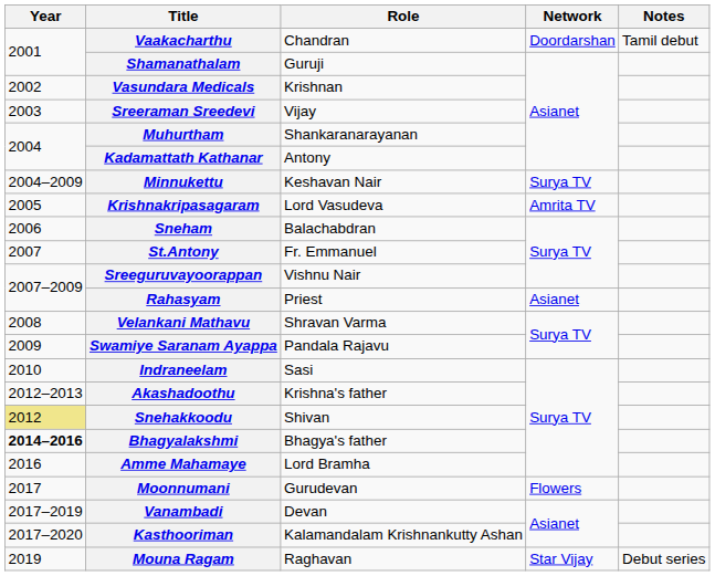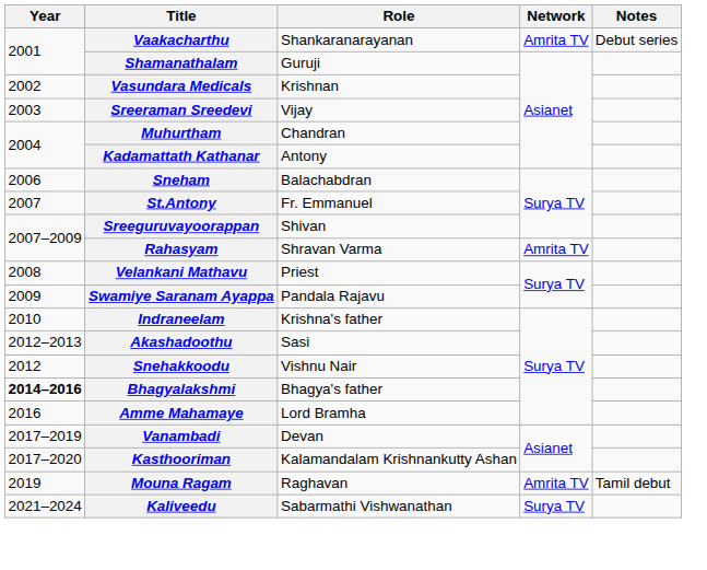 <table class="wikitable sortable plainrowheaders">
 <tr style="background:#ccc; text-align:center;">
 <th scope="col">Year</th>
 <th scope="col">Title</th>
 <th scope="col">Role</th>
 <th scope="col">Network</th>
 <th scope="col">Notes</th>
 </tr>
 <tr>
 <td rowspan="2">2001</td>
 <th scope="row"><em><a href='#'>Vaakacharthu</a></em></th>
-<td>Chandran</td>
-<td><a href='#'>Doordarshan</a></td>
-<td>Tamil debut</td>
+<td>Shankaranarayanan</td>
+<td><a href='#'>Amrita TV</a></td>
+<td>Debut series</td>
 </tr>
 <tr>
 <th scope="row"><em><a href='#'>Shamanathalam</a></em></th>
 <td>Guruji</td>
 <td rowspan="5"><a href='#'>Asianet</a></td>
 <td></td>
 </tr>
 <tr>
 <td>2002</td>
 <th scope="row"><em><a href='#'>Vasundara Medicals</a></em></th>
 <td>Krishnan</td>
 <td></td>
 </tr>
 <tr>
 <td>2003</td>
 <th scope="row"><em><a href='#'>Sreeraman Sreedevi</a></em></th>
 <td>Vijay</td>
 <td></td>
 </tr>
 <tr>
 <td rowspan="2">2004</td>
 <th scope="row"><em><a href='#'>Muhurtham</a></em></th>
-<td>Shankaranarayanan</td>
+<td>Chandran</td>
 <td></td>
 </tr>
 <tr>
 <th scope="row"><em><a href='#'>Kadamattath Kathanar</a></em></th>
 <td>Antony</td>
-<td></td>
-</tr>
-<tr>
-<td>2004–2009</td>
-<th scope="row"><em><a href='#'>Minnukettu</a></em></th>
-<td>Keshavan Nair</td>
-<td><a href='#'>Surya TV</a></td>
-<td></td>
-</tr>
-<tr>
-<td>2005</td>
-<th scope="row"><em><a href='#'>Krishnakripasagaram</a></em></th>
-<td>Lord Vasudeva</td>
-<td><a href='#'>Amrita TV</a></td>
 <td></td>
 </tr>
 <tr>
 <td>2006</td>
 <th scope="row"><em><a href='#'>Sneham</a></em></th>
 <td>Balachabdran</td>
 <td rowspan="3"><a href='#'>Surya TV</a></td>
 <td></td>
 </tr>
 <tr>
 <td>2007</td>
 <th scope="row"><em><a href='#'>St.Antony</a></em></th>
 <td>Fr. Emmanuel</td>
 <td></td>
 </tr>
 <tr>
 <td rowspan="2">2007–2009</td>
 <th scope="row"><em><a href='#'>Sreeguruvayoorappan</a></em></th>
-<td>Vishnu Nair</td>
+<td>Shivan</td>
 <td></td>
 </tr>
 <tr>
 <th scope="row"><em><a href='#'>Rahasyam</a></em></th>
-<td>Priest</td>
-<td><a href='#'>Asianet</a></td>
+<td>Shravan Varma</td>
+<td><a href='#'>Amrita TV</a></td>
 <td></td>
 </tr>
 <tr>
 <td>2008</td>
 <th scope="row"><em><a href='#'>Velankani Mathavu</a></em></th>
-<td>Shravan Varma</td>
+<td>Priest</td>
 <td Rowspan="2"><a href='#'>Surya TV</a></td>
 <td></td>
 </tr>
 <tr>
 <td>2009</td>
 <th scope="row"><em><a href='#'>Swamiye Saranam Ayappa</a></em></th>
 <td>Pandala Rajavu</td>
 <td></td>
 </tr>
 <tr>
 <td>2010</td>
 <th scope="row"><em><a href='#'>Indraneelam</a></em></th>
-<td>Sasi</td>
+<td>Krishna's father</td>
 <td rowspan="5"><a href='#'>Surya TV</a></td>
 <td></td>
 </tr>
 <tr>
 <td>2012–2013</td>
 <th scope="row"><em><a href='#'>Akashadoothu</a></em></th>
-<td>Krishna's father</td>
+<td>Sasi</td>
 <td></td>
 </tr>
 <tr>
-<td style="background: khaki;">2012</td>
+<td>2012</td>
 <th scope="row"><em><a href='#'>Snehakkoodu</a></em></th>
-<td>Shivan</td>
+<td>Vishnu Nair</td>
 <td></td>
 </tr>
 <tr>
 <td><strong>2014–2016</strong></td>
 <th scope="row"><em><a href='#'>Bhagyalakshmi</a></em></th>
 <td>Bhagya's father</td>
 <td></td>
 </tr>
 <tr>
 <td>2016</td>
 <th scope="row"><em><a href='#'>Amme Mahamaye</a></em></th>
 <td>Lord Bramha</td>
-<td></td>
-</tr>
-<tr>
-<td>2017</td>
-<th scope="row"><em><a href='#'>Moonnumani</a></em></th>
-<td>Gurudevan</td>
-<td><a href='#'>Flowers</a></td>
 <td></td>
 </tr>
 <tr>
 <td>2017–2019</td>
 <th scope="row"><em><a href='#'>Vanambadi</a></em></th>
 <td>Devan</td>
 <td rowspan="2"><a href='#'>Asianet</a></td>
 <td></td>
 </tr>
 <tr>
 <td>2017–2020</td>
 <th scope="row"><em><a href='#'>Kasthooriman</a></em></th>
 <td>Kalamandalam Krishnankutty Ashan</td>
 <td></td>
 </tr>
 <tr>
 <td>2019</td>
 <th scope="row"><em><a href='#'>Mouna Ragam</a></em></th>
 <td>Raghavan</td>
-<td><a href='#'>Star Vijay</a></td>
-<td>Debut series</td>
+<td><a href='#'>Amrita TV</a></td>
+<td>Tamil debut</td>
+</tr>
+<tr>
+<td>2021–2024</td>
+<th scope="row"><em><a href='#'>Kaliveedu</a></em></th>
+<td>Sabarmathi Vishwanathan</td>
+<td><a href='#'>Surya TV</a></td>
+<td></td>
 </tr>
 </table>
